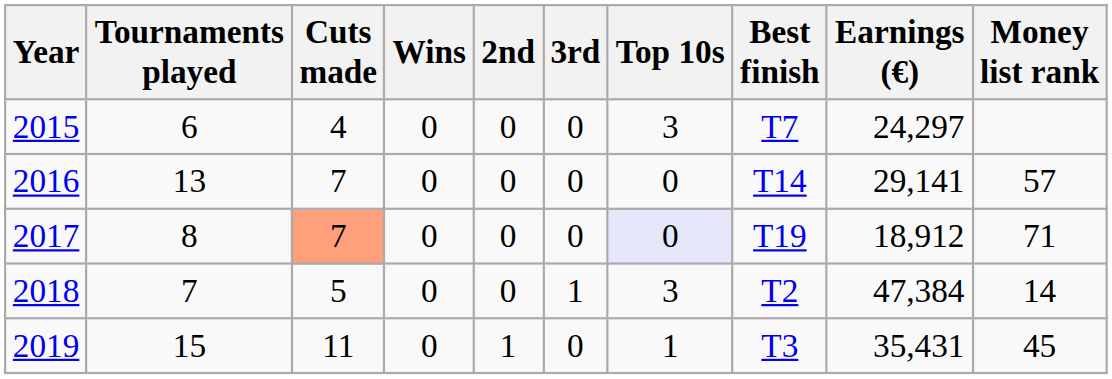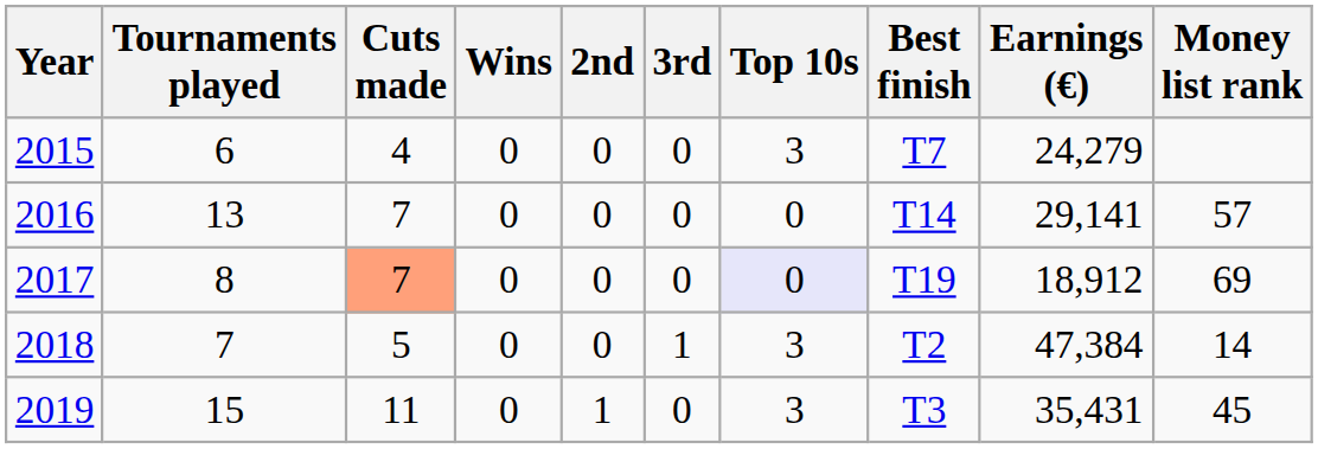 <table class="wikitable" style="text-align:center; font-size: 95%;">
 <tr>
 <th>Year</th>
 <th>Tournaments <br>played</th>
 <th>Cuts <br>made</th>
 <th>Wins</th>
 <th>2nd</th>
 <th>3rd</th>
 <th>Top 10s</th>
 <th>Best <br>finish</th>
 <th>Earnings<br>(€)</th>
 <th>Money <br>list rank</th>
 </tr>
 <tr>
 <td><a href='#'>2015</a></td>
 <td>6</td>
 <td>4</td>
 <td>0</td>
 <td>0</td>
 <td>0</td>
 <td>3</td>
 <td><a href='#'>T7</a></td>
-<td align="right">24,297</td>
+<td align="right">24,279</td>
 <td></td>
 </tr>
 <tr>
 <td><a href='#'>2016</a></td>
 <td>13</td>
 <td>7</td>
 <td>0</td>
 <td>0</td>
 <td>0</td>
 <td>0</td>
 <td><a href='#'>T14</a></td>
 <td align="right">29,141</td>
 <td>57</td>
 </tr>
 <tr>
 <td><a href='#'>2017</a></td>
 <td>8</td>
 <td style="background: lightsalmon;">7</td>
 <td>0</td>
 <td>0</td>
 <td>0</td>
 <td style="background: lavender;">0</td>
 <td><a href='#'>T19</a></td>
 <td align="right">18,912</td>
-<td>71</td>
+<td>69</td>
 </tr>
 <tr>
 <td><a href='#'>2018</a></td>
 <td>7</td>
 <td>5</td>
 <td>0</td>
 <td>0</td>
 <td>1</td>
 <td>3</td>
 <td><a href='#'>T2</a></td>
 <td align="right">47,384</td>
 <td>14</td>
 </tr>
 <tr>
 <td><a href='#'>2019</a></td>
 <td>15</td>
 <td>11</td>
 <td>0</td>
 <td>1</td>
 <td>0</td>
-<td>1</td>
+<td>3</td>
 <td><a href='#'>T3</a></td>
 <td align="right">35,431</td>
 <td>45</td>
 </tr>
 </table>
